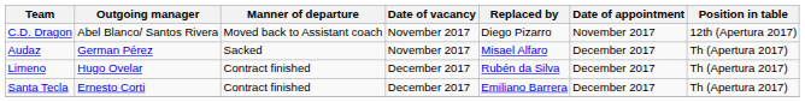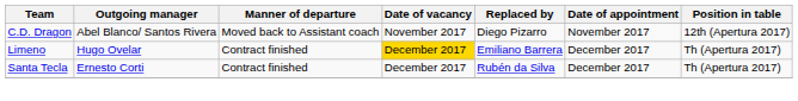 <table class="wikitable">
 <tr>
 <th>Team</th>
 <th>Outgoing manager</th>
 <th>Manner of departure</th>
 <th>Date of vacancy</th>
 <th>Replaced by</th>
 <th>Date of appointment</th>
 <th>Position in table</th>
 </tr>
 <tr>
 <td><a href='#'>C.D. Dragon</a></td>
 <td> Abel Blanco/ Santos Rivera</td>
 <td>Moved back to Assistant coach</td>
 <td>November 2017</td>
 <td> Diego Pizarro</td>
 <td>November 2017</td>
 <td>12th (Apertura 2017)</td>
 </tr>
 <tr>
-<td><a href='#'>Audaz</a></td>
-<td> <a href='#'>German Pérez</a></td>
-<td>Sacked</td>
-<td>November 2017</td>
-<td> <a href='#'>Misael Alfaro</a></td>
-<td>December 2017</td>
-<td>Th (Apertura 2017)</td>
-</tr>
-<tr>
 <td><a href='#'>Limeno</a></td>
 <td> <a href='#'>Hugo Ovelar</a></td>
 <td>Contract finished</td>
-<td>December 2017</td>
-<td> <a href='#'>Rubén da Silva</a></td>
+<td style="background: gold;">December 2017</td>
+<td> <a href='#'>Emiliano Barrera</a></td>
 <td>December 2017</td>
 <td>Th (Apertura 2017)</td>
 </tr>
 <tr>
 <td><a href='#'>Santa Tecla</a></td>
 <td> <a href='#'>Ernesto Corti</a></td>
 <td>Contract finished</td>
 <td>December 2017</td>
-<td> <a href='#'>Emiliano Barrera</a></td>
+<td> <a href='#'>Rubén da Silva</a></td>
 <td>December 2017</td>
 <td>Th (Apertura 2017)</td>
 </tr>
 <tr>
 </tr>
 </table>
